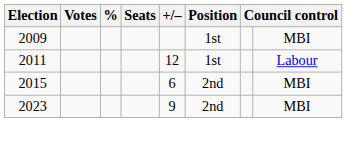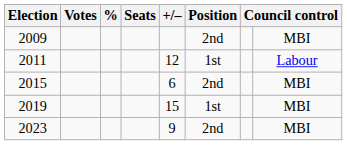 <table class="wikitable" style="text-align:center">
 <tr>
 <th>Election</th>
 <th>Votes</th>
 <th>%</th>
 <th><strong>Seats</strong></th>
 <th><strong>+/–</strong></th>
 <th><strong>Position</strong></th>
 <th colspan="2"><strong>Council control</strong></th>
 </tr>
 <tr>
 <td>2009</td>
 <td></td>
 <td></td>
 <td></td>
 <td></td>
-<td>1st</td>
+<td> 2nd</td>
 <td></td>
 <td>MBI</td>
 </tr>
 <tr>
 <td>2011</td>
 <td></td>
 <td></td>
 <td></td>
 <td> 12</td>
 <td> 1st</td>
 <td></td>
 <td><a href='#'>Labour</a></td>
 </tr>
 <tr>
 <td>2015</td>
 <td></td>
 <td></td>
 <td></td>
 <td> 6</td>
 <td> 2nd</td>
 <td></td>
 <td>MBI</td>
 </tr>
 <tr>
+<td>2019</td>
+<td></td>
+<td></td>
+<td></td>
+<td> 15</td>
+<td> 1st</td>
+<td></td>
+<td>MBI</td>
+</tr>
+<tr>
 <td>2023</td>
 <td></td>
 <td></td>
 <td></td>
 <td> 9</td>
 <td> 2nd</td>
 <td></td>
 <td>MBI</td>
 </tr>
 </table>
